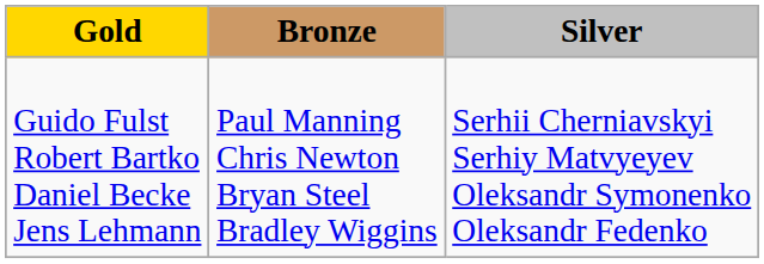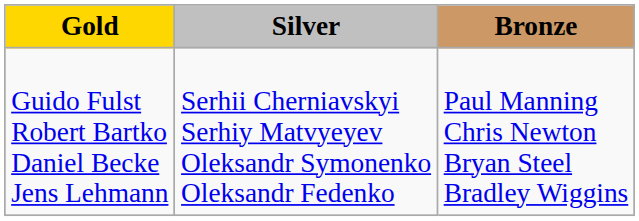 <table class="wikitable">
 <tr>
 <td align=center bgcolor=gold> <strong>Gold</strong></td>
+<td align=center bgcolor=silver> <strong>Silver</strong></td>
 <td align=center bgcolor=cc9966> <strong>Bronze</strong></td>
-<td align=center bgcolor=silver> <strong>Silver</strong></td>
 </tr>
 <tr>
 <td><br><a href='#'>Guido Fulst</a><br><a href='#'>Robert Bartko</a><br><a href='#'>Daniel Becke</a><br><a href='#'>Jens Lehmann</a></td>
+<td><br><a href='#'>Serhii Cherniavskyi</a><br><a href='#'>Serhiy Matvyeyev</a><br><a href='#'>Oleksandr Symonenko</a><br><a href='#'>Oleksandr Fedenko</a></td>
 <td><br><a href='#'>Paul Manning</a><br><a href='#'>Chris Newton</a><br><a href='#'>Bryan Steel</a><br><a href='#'>Bradley Wiggins</a></td>
-<td><br><a href='#'>Serhii Cherniavskyi</a><br><a href='#'>Serhiy Matvyeyev</a><br><a href='#'>Oleksandr Symonenko</a><br><a href='#'>Oleksandr Fedenko</a></td>
 </tr>
 </table>
